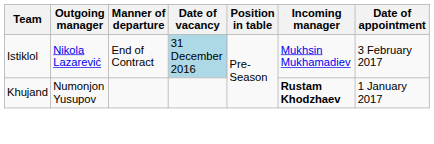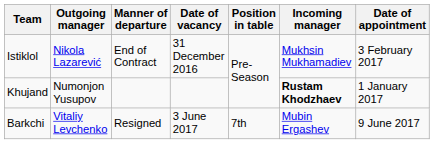 <table class="wikitable">
 <tr>
 <th>Team</th>
 <th>Outgoing manager</th>
 <th>Manner of departure</th>
 <th>Date of vacancy</th>
 <th>Position in table</th>
 <th>Incoming manager</th>
 <th>Date of appointment</th>
 </tr>
 <tr>
 <td>Istiklol</td>
 <td> <a href='#'>Nikola Lazarević</a></td>
 <td>End of Contract</td>
-<td style="background: lightblue;">31 December 2016</td>
+<td>31 December 2016</td>
 <td rowspan="2">Pre-Season</td>
 <td> <a href='#'>Mukhsin Mukhamadiev</a></td>
 <td>3 February 2017</td>
 </tr>
 <tr>
 <td>Khujand</td>
 <td> Numonjon Yusupov</td>
 <td></td>
 <td></td>
 <td><strong> Rustam Khodzhaev</strong></td>
 <td>1 January 2017</td>
 </tr>
+<tr>
+<td>Barkchi</td>
+<td> <a href='#'>Vitaliy Levchenko</a></td>
+<td>Resigned</td>
+<td>3 June 2017</td>
+<td>7th</td>
+<td> <a href='#'>Mubin Ergashev</a></td>
+<td>9 June 2017</td>
+</tr>
 </table>
